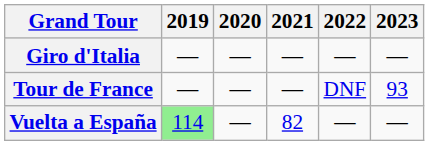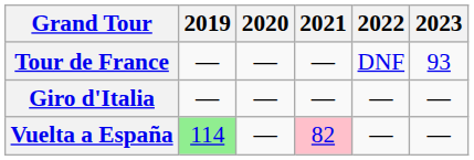 <table class="wikitable plainrowheaders">
 <tr>
 <th scope="col"><a href='#'>Grand Tour</a></th>
 <th scope="col">2019</th>
 <th scope="col">2020</th>
 <th scope="col">2021</th>
 <th scope="col">2022</th>
 <th scope="col">2023</th>
 </tr>
 <tr style="text-align:center;">
+<th scope="row"> <a href='#'>Tour de France</a></th>
+<td>—</td>
+<td>—</td>
+<td>—</td>
+<td><a href='#'>DNF</a></td>
+<td><a href='#'>93</a></td>
+</tr>
+<tr style="text-align:center;">
 <th scope="row"> <a href='#'>Giro d'Italia</a></th>
 <td>—</td>
 <td>—</td>
 <td>—</td>
 <td>—</td>
 <td>—</td>
 </tr>
 <tr style="text-align:center;">
-<th scope="row"> <a href='#'>Tour de France</a></th>
-<td>—</td>
-<td>—</td>
-<td>—</td>
-<td><a href='#'>DNF</a></td>
-<td><a href='#'>93</a></td>
-</tr>
-<tr style="text-align:center;">
 <th scope="row"> <a href='#'>Vuelta a España</a></th>
 <td style="background: lightgreen;"><a href='#'>114</a></td>
 <td>—</td>
-<td><a href='#'>82</a></td>
+<td style="background: pink;"><a href='#'>82</a></td>
 <td>—</td>
 <td>—</td>
 </tr>
 </table>
